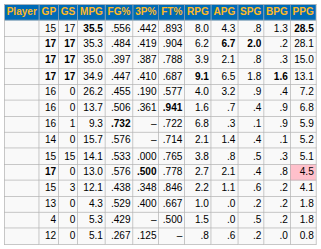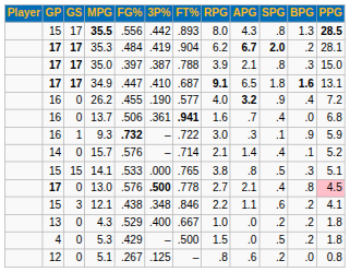 <table class="wikitable sortable" style="text-align:right;">
 <tr>
 <th style="background:#006bb6; color:#fdb927">Player</th>
 <th style="background:#006bb6; color:#fdb927">GP</th>
 <th style="background:#006bb6; color:#fdb927">GS</th>
 <th style="background:#006bb6; color:#fdb927">MPG</th>
 <th style="background:#006bb6; color:#fdb927">FG%</th>
 <th style="background:#006bb6; color:#fdb927">3P%</th>
 <th style="background:#006bb6; color:#fdb927">FT%</th>
 <th style="background:#006bb6; color:#fdb927">RPG</th>
 <th style="background:#006bb6; color:#fdb927">APG</th>
 <th style="background:#006bb6; color:#fdb927">SPG</th>
 <th style="background:#006bb6; color:#fdb927">BPG</th>
 <th style="background:#006bb6; color:#fdb927">PPG</th>
 </tr>
 <tr>
 <td><strong></strong></td>
 <td>15</td>
 <td>17</td>
 <td><strong>35.5</strong></td>
 <td>.556</td>
 <td>.442</td>
 <td>.893</td>
 <td>8.0</td>
 <td>4.3</td>
 <td>.8</td>
 <td>1.3</td>
 <td><strong>28.5</strong></td>
 </tr>
 <tr>
 <td><strong></strong></td>
 <td><strong>17</strong></td>
 <td><strong>17</strong></td>
 <td>35.3</td>
 <td>.484</td>
 <td>.419</td>
 <td>.904</td>
 <td>6.2</td>
 <td><strong>6.7</strong></td>
 <td><strong>2.0</strong></td>
 <td>.2</td>
 <td>28.1</td>
 </tr>
 <tr>
 <td><strong></strong></td>
 <td><strong>17</strong></td>
 <td><strong>17</strong></td>
 <td>35.0</td>
 <td>.397</td>
 <td>.387</td>
 <td>.788</td>
 <td>3.9</td>
 <td>2.1</td>
 <td>.8</td>
 <td>.3</td>
 <td>15.0</td>
 </tr>
 <tr>
 <td><strong></strong></td>
 <td><strong>17</strong></td>
 <td><strong>17</strong></td>
 <td>34.9</td>
 <td>.447</td>
 <td>.410</td>
 <td>.687</td>
 <td><strong>9.1</strong></td>
 <td>6.5</td>
 <td>1.8</td>
 <td><strong>1.6</strong></td>
 <td>13.1</td>
 </tr>
 <tr>
 <td><strong></strong></td>
 <td>16</td>
 <td>0</td>
 <td>26.2</td>
 <td>.455</td>
 <td>.190</td>
 <td>.577</td>
 <td>4.0</td>
-<td>3.2</td>
+<td><strong>3.2</strong></td>
 <td>.9</td>
 <td>.4</td>
 <td>7.2</td>
 </tr>
 <tr>
 <td><strong></strong></td>
 <td>16</td>
 <td>0</td>
 <td>13.7</td>
 <td>.506</td>
 <td>.361</td>
 <td><strong>.941</strong></td>
 <td>1.6</td>
 <td>.7</td>
 <td>.4</td>
-<td>.9</td>
+<td>.0</td>
 <td>6.8</td>
 </tr>
 <tr>
 <td><strong></strong></td>
 <td>16</td>
 <td>1</td>
 <td>9.3</td>
 <td><strong>.732</strong></td>
 <td>–</td>
 <td>.722</td>
-<td>6.8</td>
+<td>3.0</td>
 <td>.3</td>
 <td>.1</td>
 <td>.9</td>
 <td>5.9</td>
 </tr>
 <tr>
 <td><strong></strong></td>
 <td>14</td>
 <td>0</td>
 <td>15.7</td>
 <td>.576</td>
 <td>–</td>
 <td>.714</td>
 <td>2.1</td>
 <td>1.4</td>
 <td>.4</td>
 <td>.1</td>
 <td>5.2</td>
 </tr>
 <tr>
 <td><strong></strong></td>
 <td>15</td>
 <td>15</td>
 <td>14.1</td>
 <td>.533</td>
 <td>.000</td>
 <td>.765</td>
 <td>3.8</td>
 <td>.8</td>
 <td>.5</td>
 <td>.3</td>
 <td>5.1</td>
 </tr>
 <tr>
 <td><strong></strong></td>
 <td><strong>17</strong></td>
 <td>0</td>
 <td>13.0</td>
 <td>.576</td>
 <td><strong>.500</strong></td>
 <td>.778</td>
 <td>2.7</td>
 <td>2.1</td>
 <td>.4</td>
 <td>.8</td>
 <td style="background: pink;">4.5</td>
 </tr>
 <tr>
 <td><strong></strong></td>
 <td>15</td>
 <td>3</td>
 <td>12.1</td>
 <td>.438</td>
 <td>.348</td>
 <td>.846</td>
 <td>2.2</td>
 <td>1.1</td>
 <td>.6</td>
 <td>.2</td>
 <td>4.1</td>
 </tr>
 <tr>
 <td><strong></strong></td>
 <td>13</td>
 <td>0</td>
 <td>4.3</td>
 <td>.529</td>
 <td>.400</td>
 <td>.667</td>
 <td>1.0</td>
 <td>.0</td>
 <td>.2</td>
 <td>.2</td>
 <td>1.8</td>
 </tr>
 <tr>
 <td><strong></strong></td>
 <td>4</td>
 <td>0</td>
 <td>5.3</td>
 <td>.429</td>
 <td>–</td>
 <td>.500</td>
 <td>1.5</td>
 <td>.0</td>
 <td>.5</td>
 <td>.2</td>
 <td>1.8</td>
 </tr>
 <tr>
 <td><strong></strong></td>
 <td>12</td>
 <td>0</td>
 <td>5.1</td>
 <td>.267</td>
 <td>.125</td>
 <td>–</td>
 <td>.8</td>
 <td>.6</td>
 <td>.2</td>
 <td>.0</td>
 <td>0.8</td>
 </tr>
 </table>
